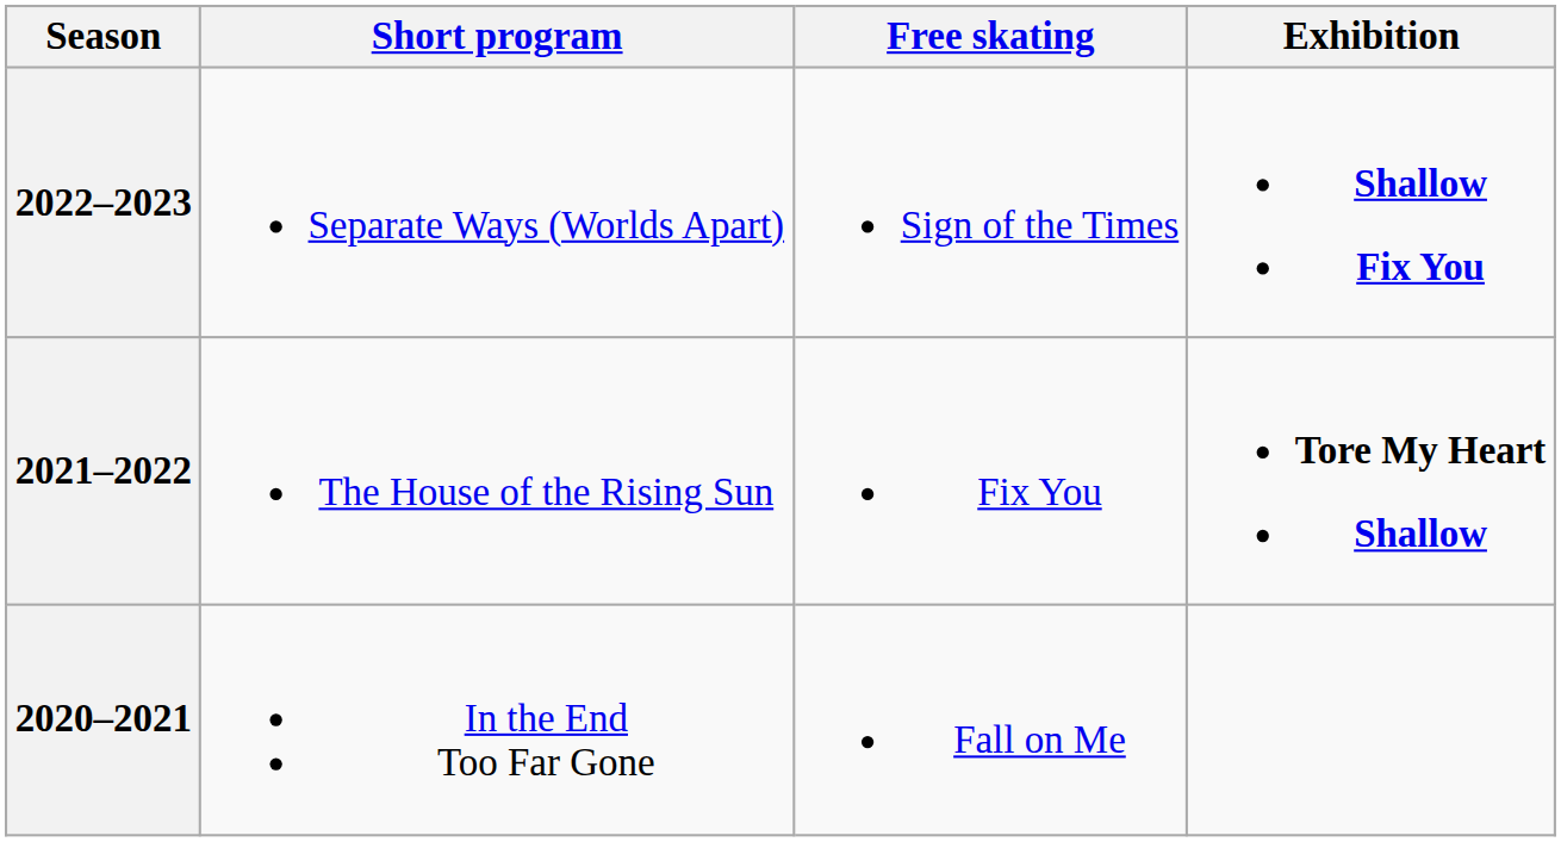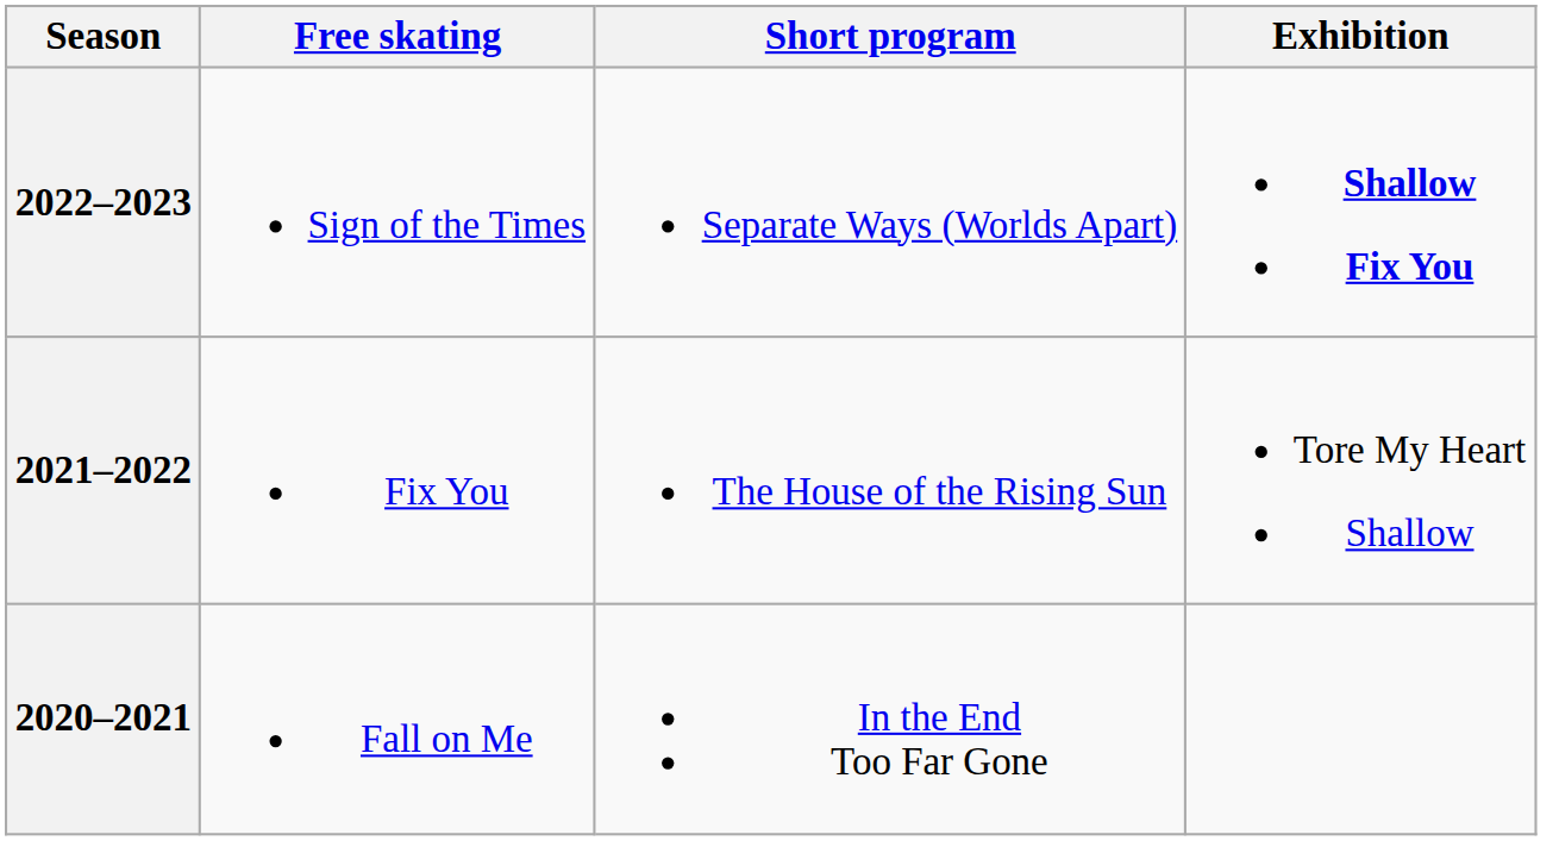 <table class=wikitable style=text-align:center>
 <tr>
 <th>Season</th>
+<th><a href='#'>Free skating</a></th>
 <th><a href='#'>Short program</a></th>
-<th><a href='#'>Free skating</a></th>
 <th>Exhibition</th>
 </tr>
 <tr>
 <th>2022–2023 <br> </th>
+<td><br><ul><li><a href='#'>Sign of the Times</a> <br> </li></ul></td>
 <td><br><ul><li><a href='#'>Separate Ways (Worlds Apart)</a> <br> </li></ul></td>
-<td><br><ul><li><a href='#'>Sign of the Times</a> <br> </li></ul></td>
 <td><strong><br><ul><li><a href='#'>Shallow</a> <br> </li></ul><ul><li><a href='#'>Fix You</a> <br> </li></ul></strong></td>
 </tr>
 <tr>
 <th>2021–2022 <br></th>
+<td><br><ul><li><a href='#'>Fix You</a> <br> </li></ul></td>
 <td><br><ul><li><a href='#'>The House of the Rising Sun</a> <br></li></ul></td>
-<td><br><ul><li><a href='#'>Fix You</a> <br> </li></ul></td>
-<td><strong><br><ul><li>Tore My Heart <br></li></ul><ul><li><a href='#'>Shallow</a> <br> </li></ul></strong></td>
+<td><br><ul><li>Tore My Heart <br></li></ul><ul><li><a href='#'>Shallow</a> <br> </li></ul></td>
 </tr>
 <tr>
 <th>2020–2021 <br></th>
+<td><br><ul><li><a href='#'>Fall on Me</a> <br> </li></ul></td>
 <td><br><ul><li><a href='#'>In the End</a> <br></li><li>Too Far Gone <br></li></ul></td>
-<td><br><ul><li><a href='#'>Fall on Me</a> <br> </li></ul></td>
 <td></td>
 </tr>
 </table>
